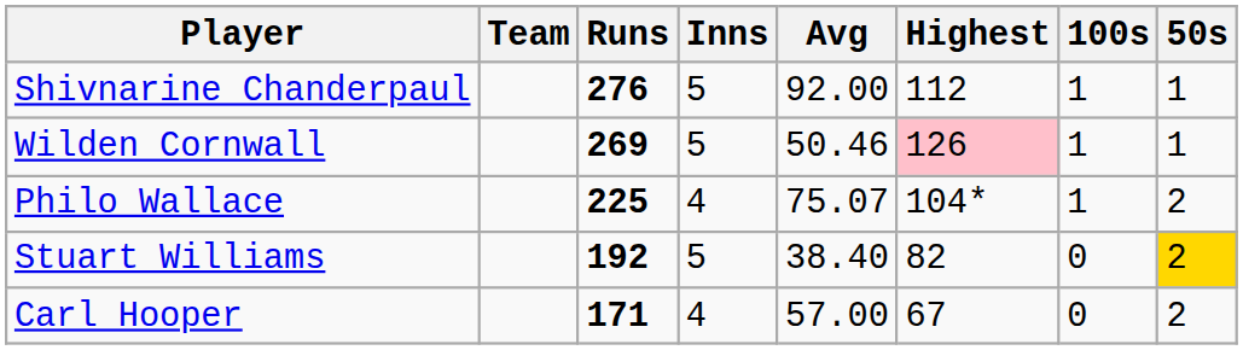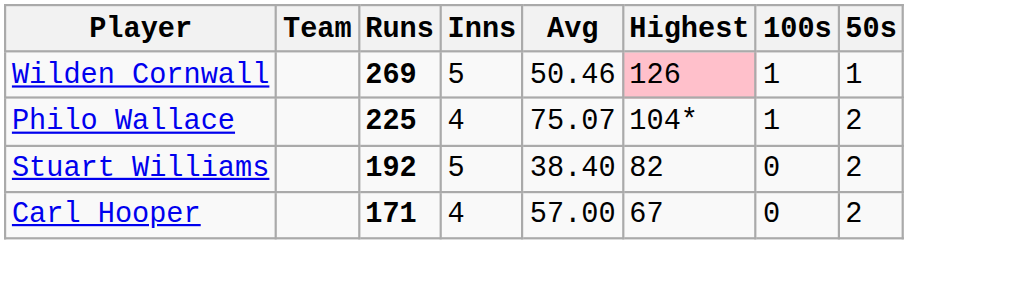 <table class="wikitable">
 <tr>
 <th>Player</th>
 <th>Team</th>
 <th>Runs</th>
 <th>Inns</th>
 <th>Avg</th>
 <th>Highest</th>
 <th>100s</th>
 <th>50s</th>
-</tr>
-<tr>
-<td><a href='#'>Shivnarine Chanderpaul</a></td>
-<td></td>
-<td><strong>276</strong></td>
-<td>5</td>
-<td>92.00</td>
-<td>112</td>
-<td>1</td>
-<td>1</td>
 </tr>
 <tr>
 <td><a href='#'>Wilden Cornwall</a></td>
 <td></td>
 <td><strong>269</strong></td>
 <td>5</td>
 <td>50.46</td>
 <td style="background: pink;">126</td>
 <td>1</td>
 <td>1</td>
 </tr>
 <tr>
 <td><a href='#'>Philo Wallace</a></td>
 <td></td>
 <td><strong>225</strong></td>
 <td>4</td>
 <td>75.07</td>
 <td>104*</td>
 <td>1</td>
 <td>2</td>
 </tr>
 <tr>
 <td><a href='#'>Stuart Williams</a></td>
 <td></td>
 <td><strong>192</strong></td>
 <td>5</td>
 <td>38.40</td>
 <td>82</td>
 <td>0</td>
-<td style="background: gold;">2</td>
+<td>2</td>
 </tr>
 <tr>
 <td><a href='#'>Carl Hooper</a></td>
 <td></td>
 <td><strong>171</strong></td>
 <td>4</td>
 <td>57.00</td>
 <td>67</td>
 <td>0</td>
 <td>2</td>
 </tr>
 </table>
